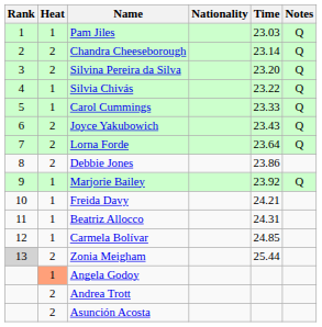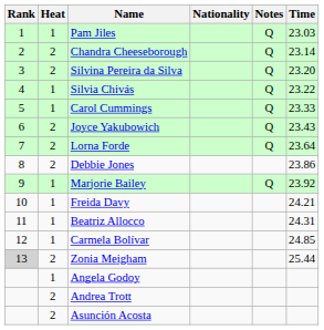 <table class="wikitable sortable" style="text-align:center">
 <tr>
 <th>Rank</th>
 <th>Heat</th>
 <th>Name</th>
 <th>Nationality</th>
+<th>Notes</th>
 <th>Time</th>
-<th>Notes</th>
 </tr>
 <tr bgcolor=ccffcc>
 <td>1</td>
 <td>1</td>
 <td align=left><a href='#'>Pam Jiles</a></td>
 <td align=left></td>
+<td>Q</td>
 <td>23.03</td>
-<td>Q</td>
 </tr>
 <tr bgcolor=ccffcc>
 <td>2</td>
 <td>2</td>
 <td align=left><a href='#'>Chandra Cheeseborough</a></td>
 <td align=left></td>
+<td>Q</td>
 <td>23.14</td>
-<td>Q</td>
 </tr>
 <tr bgcolor=ccffcc>
 <td>3</td>
 <td>2</td>
 <td align=left><a href='#'>Silvina Pereira da Silva</a></td>
 <td align=left></td>
+<td>Q</td>
 <td>23.20</td>
-<td>Q</td>
 </tr>
 <tr bgcolor=ccffcc>
 <td>4</td>
 <td>1</td>
 <td align=left><a href='#'>Silvia Chivás</a></td>
 <td align=left></td>
+<td>Q</td>
 <td>23.22</td>
-<td>Q</td>
 </tr>
 <tr bgcolor=ccffcc>
 <td>5</td>
 <td>1</td>
 <td align=left><a href='#'>Carol Cummings</a></td>
 <td align=left></td>
+<td>Q</td>
 <td>23.33</td>
-<td>Q</td>
 </tr>
 <tr bgcolor=ccffcc>
 <td>6</td>
 <td>2</td>
 <td align=left><a href='#'>Joyce Yakubowich</a></td>
 <td align=left></td>
+<td>Q</td>
 <td>23.43</td>
-<td>Q</td>
 </tr>
 <tr bgcolor=ccffcc>
 <td>7</td>
 <td>2</td>
 <td align=left><a href='#'>Lorna Forde</a></td>
 <td align=left></td>
+<td>Q</td>
 <td>23.64</td>
-<td>Q</td>
 </tr>
 <tr>
 <td>8</td>
 <td>2</td>
 <td align=left><a href='#'>Debbie Jones</a></td>
 <td align=left></td>
+<td></td>
 <td>23.86</td>
-<td></td>
 </tr>
 <tr bgcolor=ccffcc>
 <td>9</td>
 <td>1</td>
 <td align=left><a href='#'>Marjorie Bailey</a></td>
 <td align=left></td>
+<td>Q</td>
 <td>23.92</td>
-<td>Q</td>
 </tr>
 <tr>
 <td>10</td>
 <td>1</td>
 <td align=left><a href='#'>Freida Davy</a></td>
 <td align=left></td>
+<td></td>
 <td>24.21</td>
-<td></td>
 </tr>
 <tr>
 <td>11</td>
 <td>1</td>
 <td align=left><a href='#'>Beatriz Allocco</a></td>
 <td align=left></td>
+<td></td>
 <td>24.31</td>
-<td></td>
 </tr>
 <tr>
 <td>12</td>
 <td>1</td>
 <td align=left><a href='#'>Carmela Bolívar</a></td>
 <td align=left></td>
+<td></td>
 <td>24.85</td>
-<td></td>
 </tr>
 <tr>
 <td style="background: lightgrey;">13</td>
 <td>2</td>
 <td align=left><a href='#'>Zonia Meigham</a></td>
 <td align=left></td>
+<td></td>
 <td>25.44</td>
-<td></td>
 </tr>
 <tr>
 <td></td>
-<td style="background: lightsalmon;">1</td>
+<td>1</td>
 <td align=left><a href='#'>Angela Godoy</a></td>
 <td align=left></td>
 <td></td>
 <td></td>
 </tr>
 <tr>
 <td></td>
 <td>2</td>
 <td align=left><a href='#'>Andrea Trott</a></td>
 <td align=left></td>
 <td></td>
 <td></td>
 </tr>
 <tr>
 <td></td>
 <td>2</td>
 <td align=left><a href='#'>Asunción Acosta</a></td>
 <td align=left></td>
 <td></td>
 <td></td>
 </tr>
 </table>
